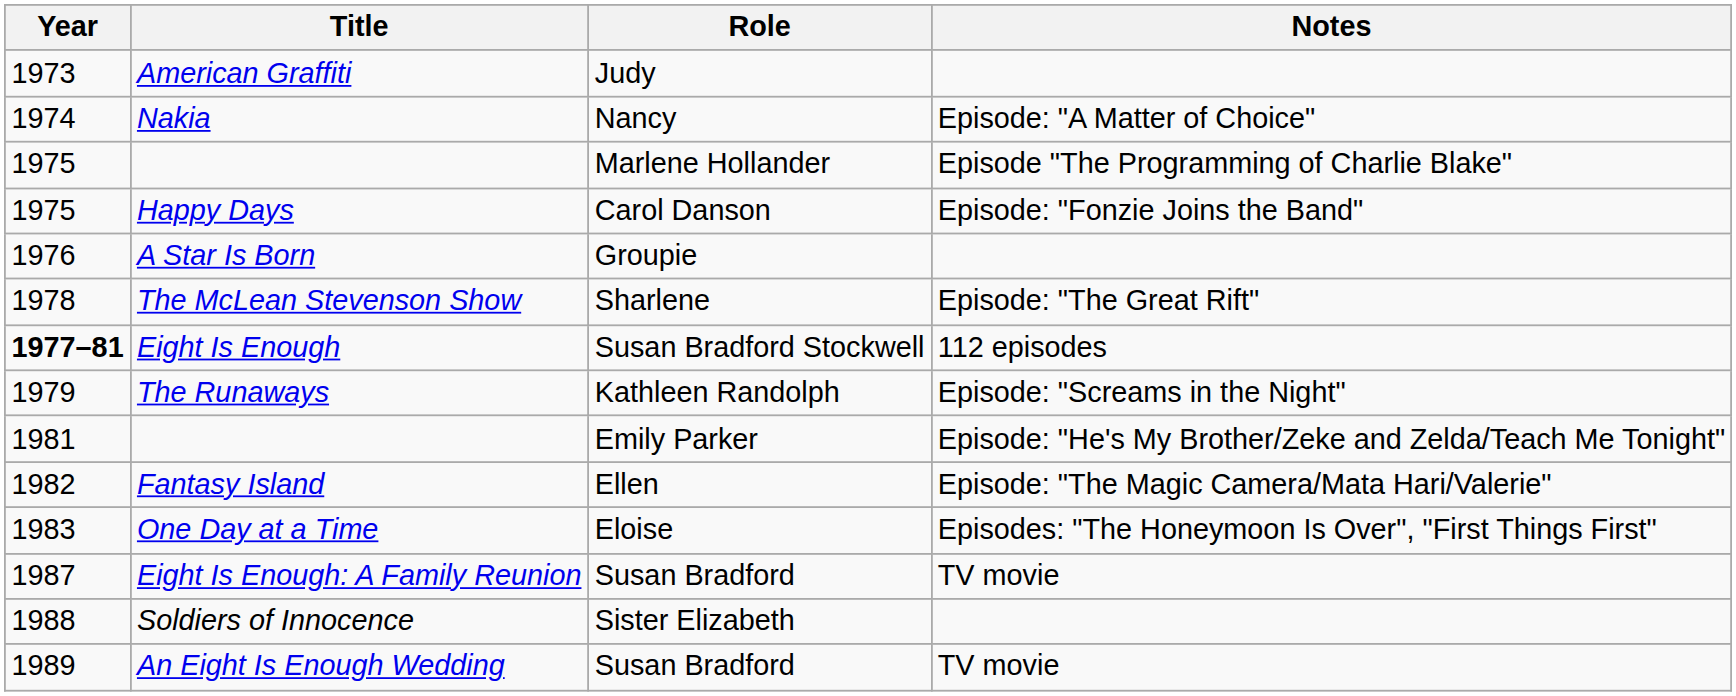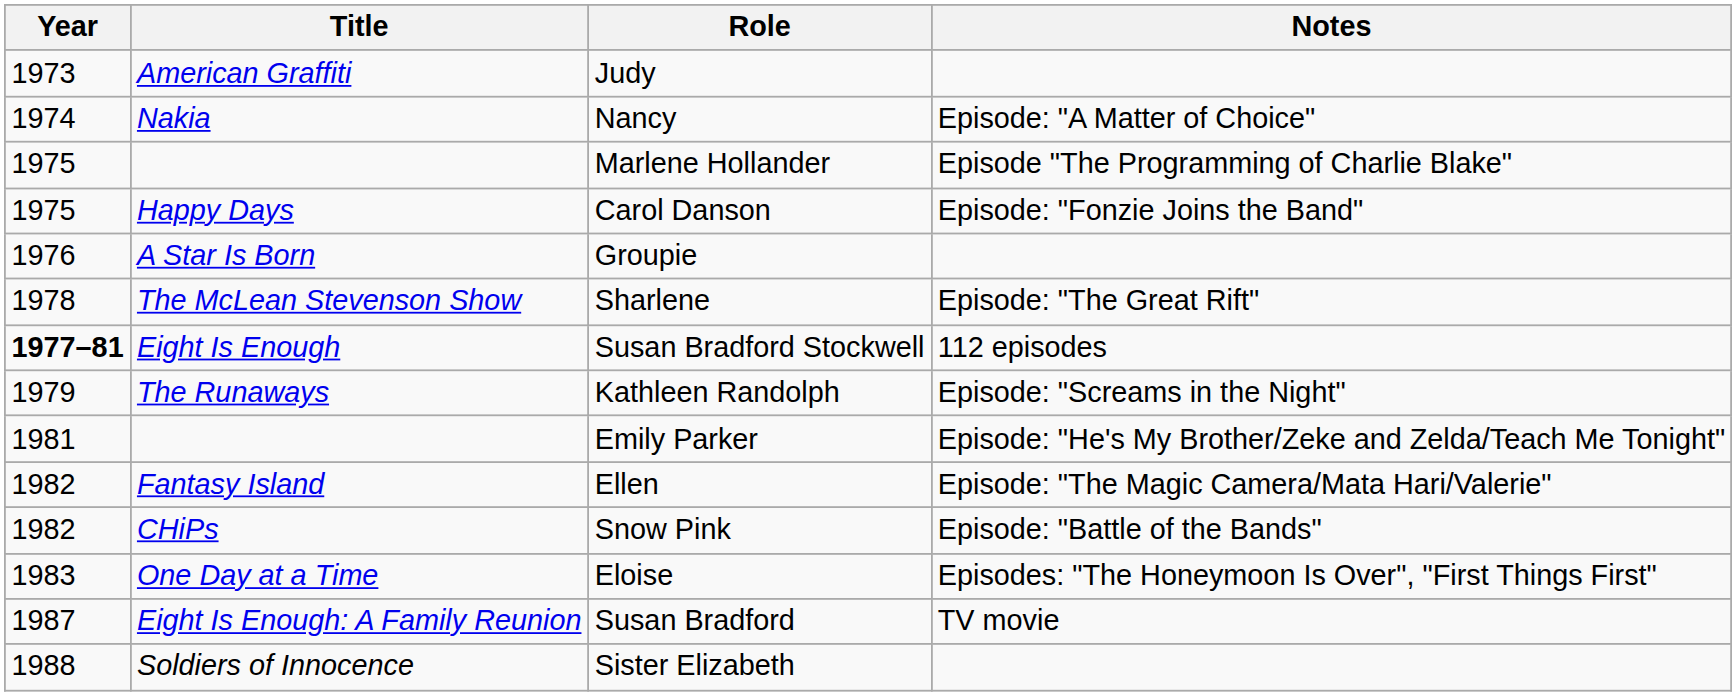 <table class="wikitable sortable">
 <tr>
 <th>Year</th>
 <th>Title</th>
 <th>Role</th>
 <th class="unsortable">Notes</th>
 </tr>
 <tr>
 <td>1973</td>
 <td><em><a href='#'>American Graffiti</a></em></td>
 <td>Judy</td>
 <td></td>
 </tr>
 <tr>
 <td>1974</td>
 <td><em><a href='#'>Nakia</a></em></td>
 <td>Nancy</td>
 <td>Episode: "A Matter of Choice"</td>
 </tr>
 <tr>
 <td>1975</td>
 <td><em></em></td>
 <td>Marlene Hollander</td>
 <td>Episode "The Programming of Charlie Blake"</td>
 </tr>
 <tr>
 <td>1975</td>
 <td><em><a href='#'>Happy Days</a></em></td>
 <td>Carol Danson</td>
 <td>Episode: "Fonzie Joins the Band"</td>
 </tr>
 <tr>
 <td>1976</td>
 <td><em><a href='#'>A Star Is Born</a></em></td>
 <td>Groupie</td>
 <td></td>
 </tr>
 <tr>
 <td>1978</td>
 <td><em><a href='#'>The McLean Stevenson Show</a></em></td>
 <td>Sharlene</td>
 <td>Episode: "The Great Rift"</td>
 </tr>
 <tr>
 <td><strong>1977–81</strong></td>
 <td><em><a href='#'>Eight Is Enough</a></em></td>
 <td>Susan Bradford Stockwell</td>
 <td>112 episodes</td>
 </tr>
 <tr>
 <td>1979</td>
 <td><em><a href='#'>The Runaways</a></em></td>
 <td>Kathleen Randolph</td>
 <td>Episode: "Screams in the Night"</td>
 </tr>
 <tr>
 <td>1981</td>
 <td><em></em></td>
 <td>Emily Parker</td>
 <td>Episode: "He's My Brother/Zeke and Zelda/Teach Me Tonight"</td>
 </tr>
 <tr>
 <td>1982</td>
 <td><em><a href='#'>Fantasy Island</a></em></td>
 <td>Ellen</td>
 <td>Episode: "The Magic Camera/Mata Hari/Valerie"</td>
 </tr>
 <tr>
+<td>1982</td>
+<td><em><a href='#'>CHiPs</a></em></td>
+<td>Snow Pink</td>
+<td>Episode: "Battle of the Bands"</td>
+</tr>
+<tr>
 <td>1983</td>
 <td><em><a href='#'>One Day at a Time</a></em></td>
 <td>Eloise</td>
 <td>Episodes: "The Honeymoon Is Over", "First Things First"</td>
 </tr>
 <tr>
 <td>1987</td>
 <td><em><a href='#'>Eight Is Enough: A Family Reunion</a></em></td>
 <td>Susan Bradford</td>
 <td>TV movie</td>
 </tr>
 <tr>
 <td>1988</td>
 <td><em>Soldiers of Innocence</em></td>
 <td>Sister Elizabeth</td>
 <td></td>
 </tr>
-<tr>
-<td>1989</td>
-<td><em><a href='#'>An Eight Is Enough Wedding</a></em></td>
-<td>Susan Bradford</td>
-<td>TV movie</td>
-</tr>
 </table>
